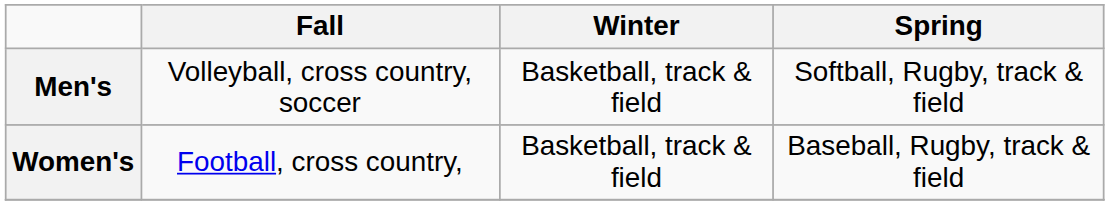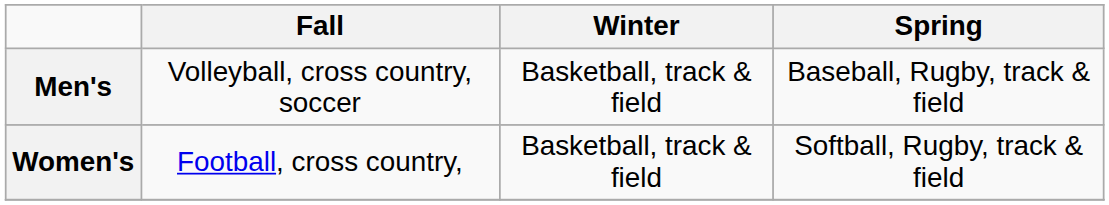 <table class="wikitable" style="margin: 1em auto 1em auto;width:50%;text-align:center;">
 <tr>
 <td></td>
 <th scope="col">Fall</th>
 <th scope="col">Winter</th>
 <th scope="col">Spring</th>
 </tr>
 <tr>
 <th scope="row">Men's</th>
 <td>Volleyball, cross country, soccer</td>
 <td>Basketball, track & field</td>
-<td>Softball, Rugby, track & field</td>
+<td>Baseball, Rugby, track & field</td>
 </tr>
 <tr>
 <th scope="row">Women's</th>
 <td><a href='#'>Football</a>, cross country,</td>
 <td>Basketball, track & field</td>
-<td>Baseball, Rugby, track & field</td>
+<td>Softball, Rugby, track & field</td>
 </tr>
 <tr>
 </tr>
 </table>
